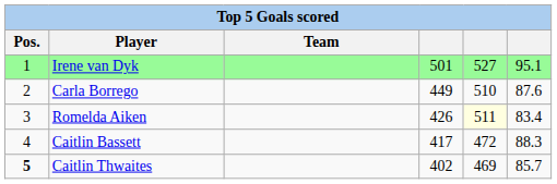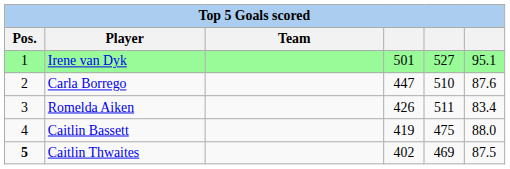 <table class=wikitable style="font-size:90%; text-align:center">
 <tr>
 <th colspan=6 style=background:#ABCDEF>Top 5 Goals scored</th>
 </tr>
 <tr>
 <th width=35px>Pos.</th>
 <th width=160px>Player</th>
 <th width=180px>Team</th>
 <th width=35px></th>
 <th width=35px></th>
 <th width=35px></th>
 </tr>
 <tr bgcolor=palegreen>
 <td>1</td>
 <td align=left><a href='#'>Irene van Dyk</a></td>
 <td align=left></td>
 <td>501</td>
 <td>527</td>
 <td>95.1</td>
 </tr>
 <tr>
 <td>2</td>
 <td align=left><a href='#'>Carla Borrego</a></td>
 <td align=left></td>
-<td>449</td>
+<td>447</td>
 <td>510</td>
 <td>87.6</td>
 </tr>
 <tr>
 <td>3</td>
 <td align=left><a href='#'>Romelda Aiken</a></td>
 <td align=left></td>
 <td>426</td>
-<td style="background: lightyellow;">511</td>
+<td>511</td>
 <td>83.4</td>
 </tr>
 <tr>
 <td>4</td>
 <td align=left><a href='#'>Caitlin Bassett</a></td>
 <td align=left></td>
-<td>417</td>
-<td>472</td>
-<td>88.3</td>
+<td>419</td>
+<td>475</td>
+<td>88.0</td>
 </tr>
 <tr>
 <td><strong>5</strong></td>
 <td align=left><a href='#'>Caitlin Thwaites</a></td>
 <td align=left></td>
 <td>402</td>
 <td>469</td>
-<td>85.7</td>
+<td>87.5</td>
 </tr>
 </table>
